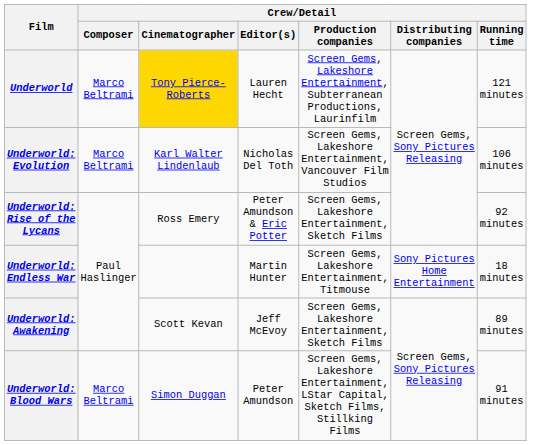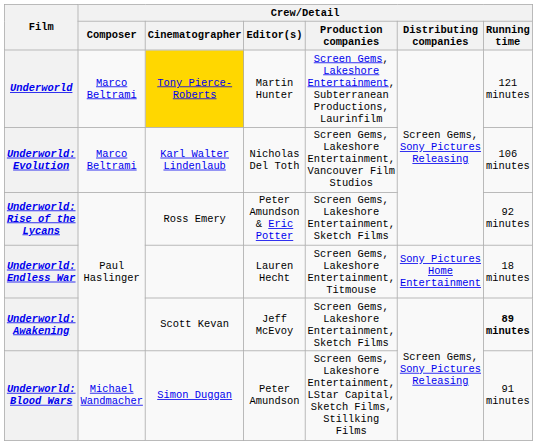 <table class="wikitable sortable" style="text-align:center; width:99%;">
 <tr>
 <th rowspan="2">Film</th>
 <th colspan="7">Crew/Detail</th>
 </tr>
 <tr>
 <th style="text-align:center;">Composer</th>
 <th style="text-align:center;">Cinematographer</th>
 <th style="text-align:center;">Editor(s)</th>
 <th style="text-align:center;">Production<br>companies</th>
 <th style="text-align:center;">Distributing<br>companies</th>
 <th style="text-align:center;">Running time</th>
 </tr>
 <tr>
 <th><em><a href='#'>Underworld</a></em></th>
 <td><a href='#'>Marco Beltrami</a></td>
 <td style="background: gold;"><a href='#'>Tony Pierce-Roberts</a></td>
-<td>Lauren Hecht</td>
+<td>Martin Hunter</td>
 <td><a href='#'>Screen Gems</a>,<br><a href='#'>Lakeshore Entertainment</a>,<br>Subterranean Productions,<br>Laurinfilm</td>
 <td rowspan="3">Screen Gems,<br><a href='#'>Sony Pictures Releasing</a></td>
 <td>121 minutes</td>
 </tr>
 <tr>
 <th><em><a href='#'>Underworld: Evolution</a></em></th>
 <td><a href='#'>Marco Beltrami</a></td>
 <td><a href='#'>Karl Walter Lindenlaub</a></td>
 <td>Nicholas Del Toth</td>
 <td>Screen Gems,<br>Lakeshore Entertainment,<br>Vancouver Film Studios</td>
 <td>106 minutes</td>
 </tr>
 <tr>
 <th><em><a href='#'>Underworld: Rise of the Lycans</a></em></th>
 <td rowspan="3">Paul Haslinger</td>
 <td>Ross Emery</td>
 <td>Peter Amundson & <a href='#'>Eric Potter</a></td>
 <td>Screen Gems,<br>Lakeshore Entertainment,<br>Sketch Films</td>
 <td>92 minutes</td>
 </tr>
 <tr>
 <th><em><a href='#'>Underworld: Endless War</a></em></th>
 <td></td>
-<td>Martin Hunter</td>
+<td>Lauren Hecht</td>
 <td>Screen Gems,<br>Lakeshore Entertainment,<br>Titmouse</td>
 <td><a href='#'>Sony Pictures Home Entertainment</a></td>
 <td>18 minutes</td>
 </tr>
 <tr>
 <th><em><a href='#'>Underworld: Awakening</a></em></th>
 <td>Scott Kevan</td>
 <td>Jeff McEvoy</td>
 <td>Screen Gems,<br>Lakeshore Entertainment,<br>Sketch Films</td>
 <td rowspan="2">Screen Gems,<br><a href='#'>Sony Pictures Releasing</a></td>
-<td>89 minutes</td>
+<td><strong>89 minutes</strong></td>
 </tr>
 <tr>
 <th><em><a href='#'>Underworld: Blood Wars</a></em></th>
-<td><a href='#'>Marco Beltrami</a></td>
+<td><a href='#'>Michael Wandmacher</a></td>
 <td><a href='#'>Simon Duggan</a></td>
 <td>Peter Amundson</td>
 <td>Screen Gems,<br>Lakeshore Entertainment,<br>LStar Capital,<br>Sketch Films,<br>Stillking Films</td>
 <td>91 minutes</td>
 </tr>
 </table>
